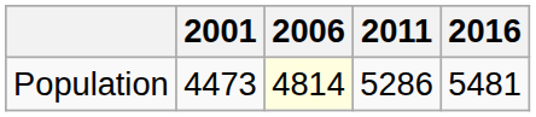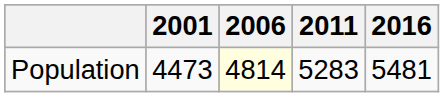 <table class="wikitable">
 <tr>
 <th></th>
 <th>2001</th>
 <th>2006</th>
 <th>2011</th>
 <th>2016</th>
 </tr>
 <tr>
 <td>Population</td>
 <td>4473</td>
 <td style="background: lightyellow;">4814</td>
-<td>5286</td>
+<td>5283</td>
 <td>5481</td>
 </tr>
 </table>
